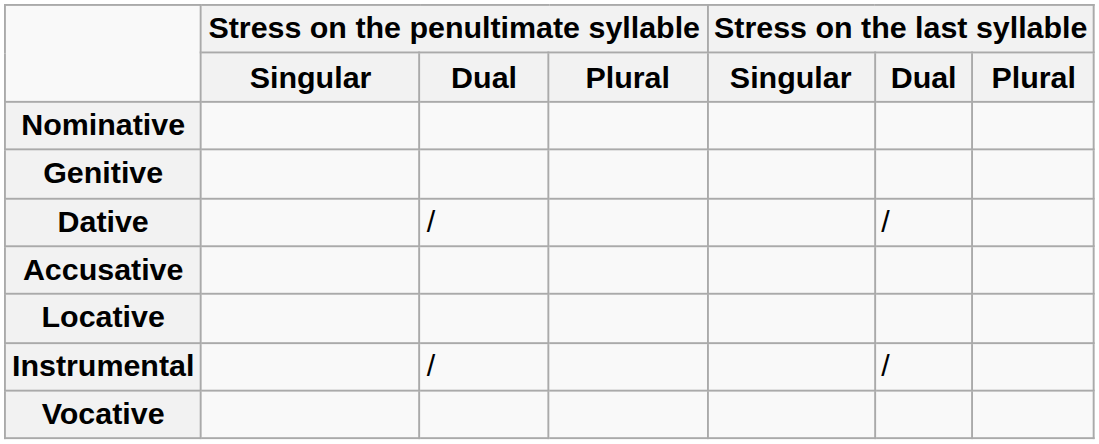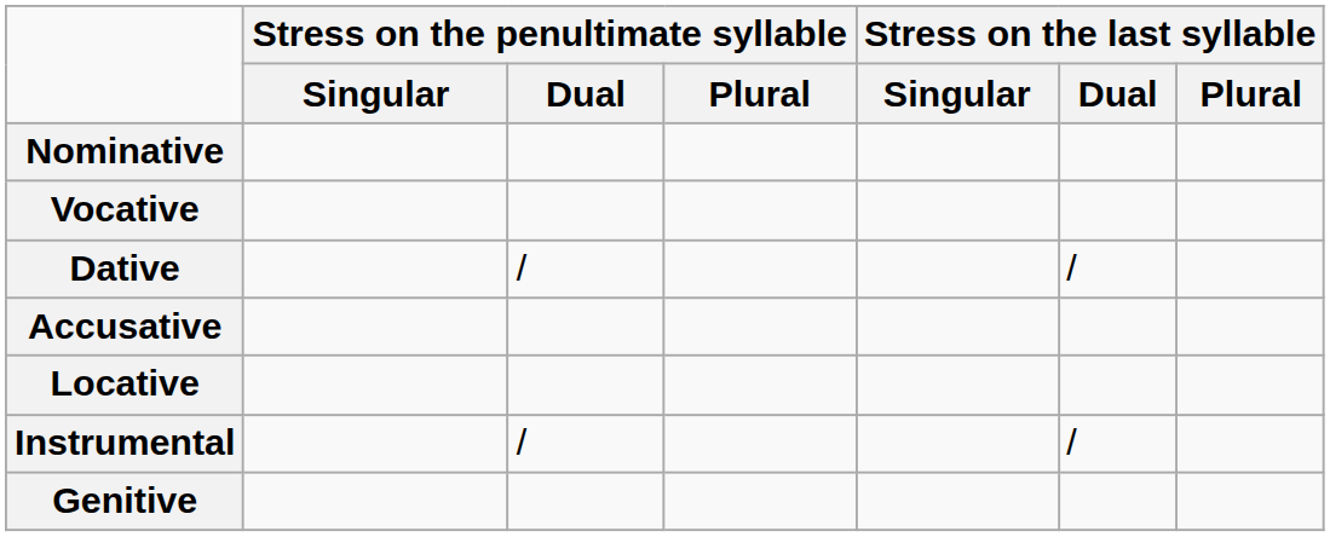 <table class="wikitable">
 <tr>
 <td rowspan="2"></td>
 <th colspan="3">Stress on the penultimate syllable</th>
 <th colspan="3">Stress on the last syllable</th>
 </tr>
 <tr>
 <th>Singular</th>
 <th>Dual</th>
 <th>Plural</th>
 <th>Singular</th>
 <th>Dual</th>
 <th>Plural</th>
 </tr>
 <tr>
 <th>Nominative</th>
 <td></td>
 <td></td>
 <td></td>
 <td></td>
 <td></td>
 <td></td>
 </tr>
 <tr>
-<th>Genitive</th>
+<th>Vocative</th>
 <td></td>
 <td></td>
 <td></td>
 <td></td>
 <td></td>
 <td></td>
 </tr>
 <tr>
 <th>Dative</th>
 <td></td>
 <td> /<br></td>
 <td></td>
 <td></td>
 <td> /<br></td>
 <td></td>
 </tr>
 <tr>
 <th>Accusative</th>
 <td></td>
 <td></td>
 <td></td>
 <td></td>
 <td></td>
 <td></td>
 </tr>
 <tr>
 <th>Locative</th>
 <td></td>
 <td></td>
 <td></td>
 <td></td>
 <td></td>
 <td></td>
 </tr>
 <tr>
 <th>Instrumental</th>
 <td></td>
 <td> /<br></td>
 <td></td>
 <td></td>
 <td> /<br></td>
 <td></td>
 </tr>
 <tr>
-<th>Vocative</th>
+<th>Genitive</th>
 <td></td>
 <td></td>
 <td></td>
 <td></td>
 <td></td>
 <td></td>
 </tr>
 </table>
